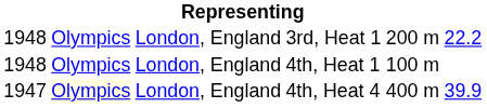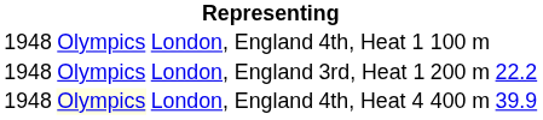 <table>
 <tr>
 <th colspan="6">Representing </th>
+</tr>
+<tr>
+<td>1948</td>
+<td><a href='#'>Olympics</a></td>
+<td><a href='#'>London</a>, England</td>
+<td>4th, Heat 1</td>
+<td>100 m</td>
+<td><a href='#'></a></td>
 </tr>
 <tr>
 <td>1948</td>
 <td><a href='#'>Olympics</a></td>
 <td><a href='#'>London</a>, England</td>
 <td>3rd, Heat 1</td>
 <td>200 m</td>
 <td><a href='#'>22.2</a></td>
 </tr>
 <tr>
 <td>1948</td>
-<td><a href='#'>Olympics</a></td>
-<td><a href='#'>London</a>, England</td>
-<td>4th, Heat 1</td>
-<td>100 m</td>
-<td><a href='#'></a></td>
-</tr>
-<tr>
-<td>1947</td>
 <td style="background: lightyellow;"><a href='#'>Olympics</a></td>
 <td><a href='#'>London</a>, England</td>
 <td>4th, Heat 4</td>
 <td>400 m</td>
 <td><a href='#'>39.9</a></td>
 </tr>
 </table>
